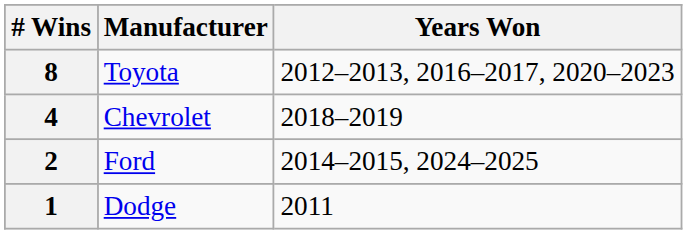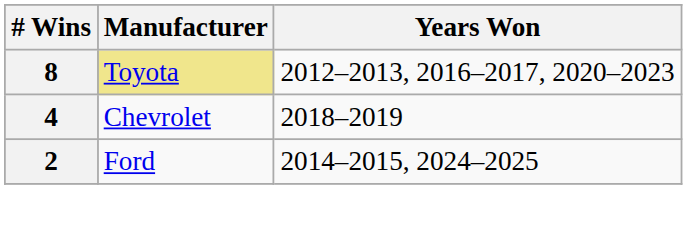 <table class="wikitable" style="font-size: 95%;">
 <tr>
 <th># Wins</th>
 <th>Manufacturer</th>
 <th>Years Won</th>
 </tr>
 <tr>
 <th>8</th>
-<td><a href='#'>Toyota</a></td>
+<td style="background: khaki;"><a href='#'>Toyota</a></td>
 <td>2012–2013, 2016–2017, 2020–2023</td>
 </tr>
 <tr>
 <th>4</th>
 <td><a href='#'>Chevrolet</a></td>
 <td>2018–2019</td>
 </tr>
 <tr>
 <th>2</th>
 <td><a href='#'>Ford</a></td>
 <td>2014–2015, 2024–2025</td>
 </tr>
-<tr>
-<th>1</th>
-<td><a href='#'>Dodge</a></td>
-<td>2011</td>
-</tr>
 </table>
